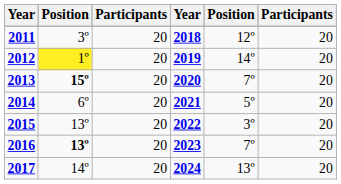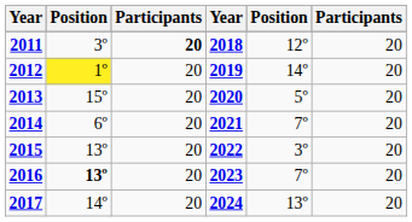 <table class="wikitable" style="text-align:right;">
 <tr style="background:#000;">
 <th>Year</th>
 <th>Position</th>
 <th>Participants</th>
 <th>Year</th>
 <th>Position</th>
 <th>Participants</th>
 </tr>
 <tr>
 <td><strong><a href='#'>2011</a></strong></td>
 <td>3º</td>
-<td>20</td>
+<td><strong>20</strong></td>
 <td><strong><a href='#'>2018</a></strong></td>
 <td>12º</td>
 <td>20</td>
 </tr>
 <tr>
 <td><strong><a href='#'>2012</a></strong></td>
 <td style="text-align:right;background-color:#FE2">1º</td>
 <td>20</td>
 <td><strong><a href='#'>2019</a></strong></td>
 <td>14º</td>
 <td>20</td>
 </tr>
 <tr>
 <td><strong><a href='#'>2013</a></strong></td>
-<td><strong>15º</strong></td>
+<td>15º</td>
 <td>20</td>
 <td><strong><a href='#'>2020</a></strong></td>
-<td>7º</td>
+<td>5º</td>
 <td>20</td>
 </tr>
 <tr>
 <td><strong><a href='#'>2014</a></strong></td>
 <td>6º</td>
 <td>20</td>
 <td><strong><a href='#'>2021</a></strong></td>
-<td>5º</td>
+<td>7º</td>
 <td>20</td>
 </tr>
 <tr>
 <td><strong><a href='#'>2015</a></strong></td>
 <td>13º</td>
 <td>20</td>
 <td><strong><a href='#'>2022</a></strong></td>
 <td>3º</td>
 <td>20</td>
 </tr>
 <tr>
 <td><strong><a href='#'>2016</a></strong></td>
 <td><strong>13º</strong></td>
 <td>20</td>
 <td><a href='#'><strong>2023</strong></a></td>
 <td>7º</td>
 <td>20</td>
 </tr>
 <tr>
 <td><strong><a href='#'>2017</a></strong></td>
 <td>14º</td>
 <td>20</td>
 <td><a href='#'><strong>2024</strong></a></td>
 <td>13º</td>
 <td>20</td>
 </tr>
 </table>
